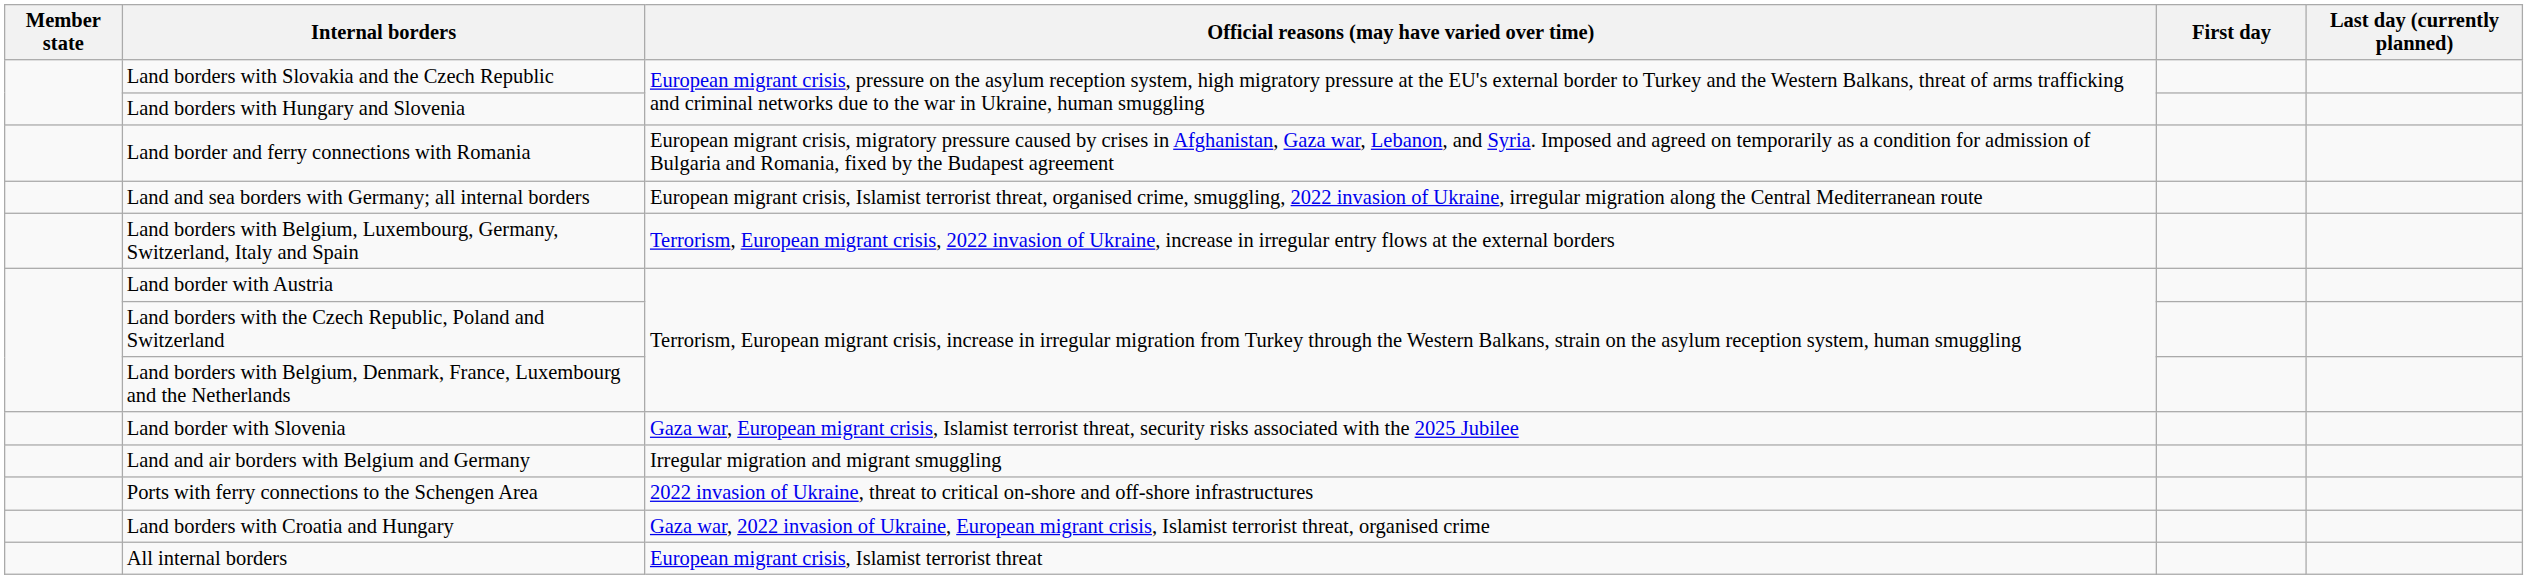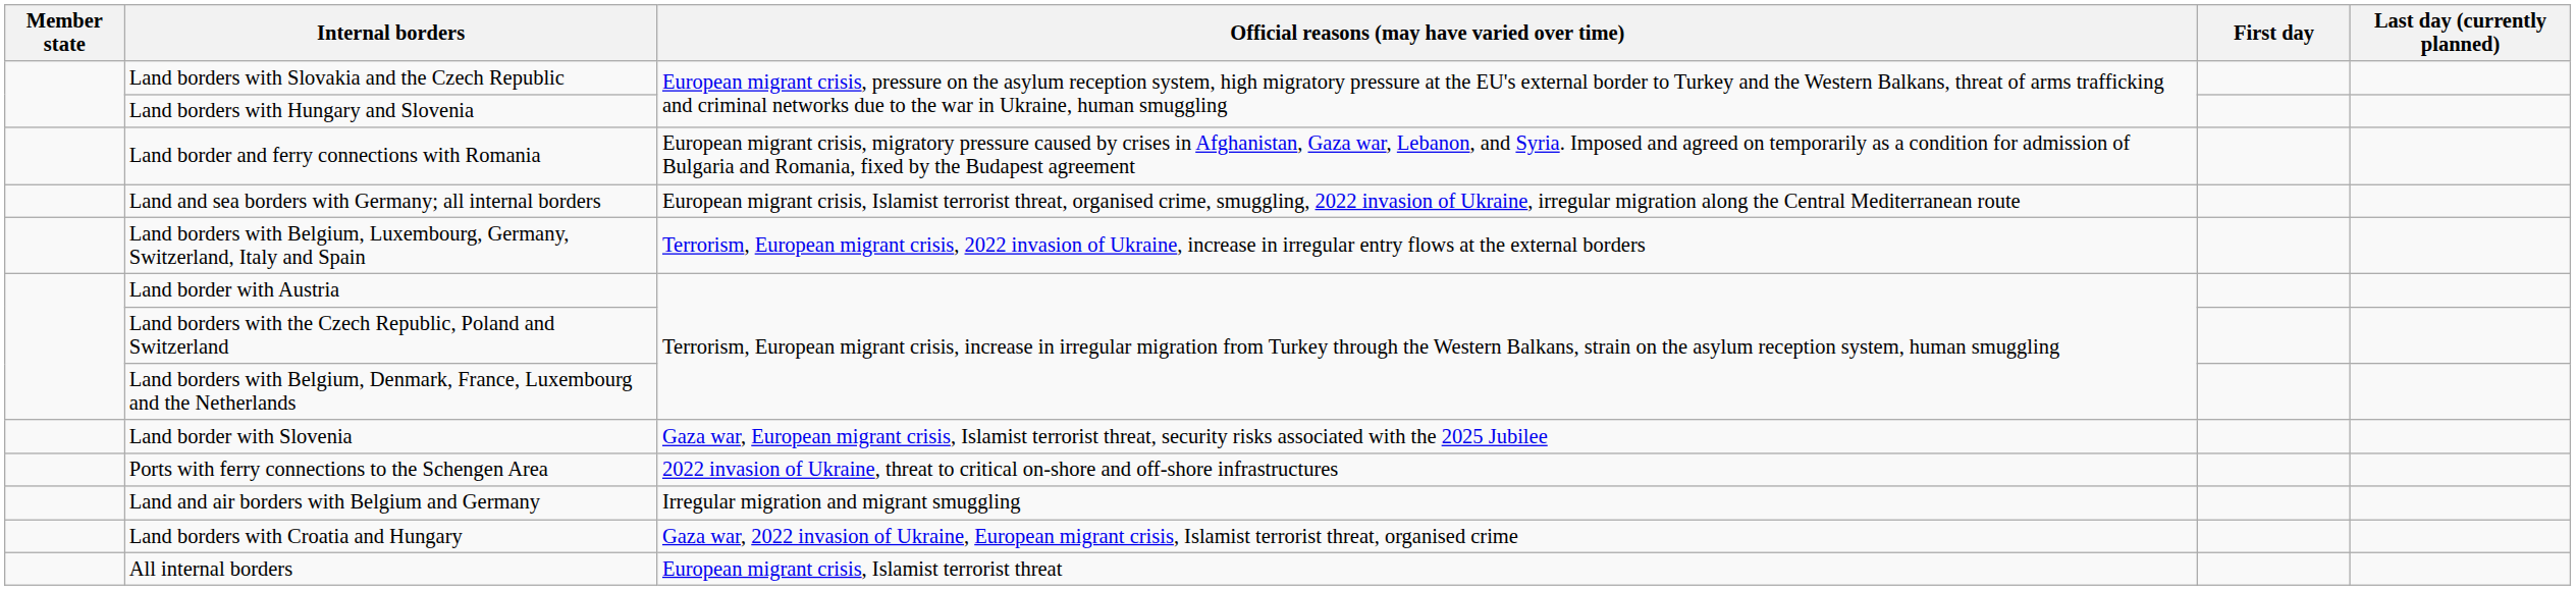 <table class="wikitable sortable">
 <tr>
 <th>Member state</th>
 <th>Internal borders</th>
 <th class=unsortable>Official reasons (may have varied over time)</th>
 <th width=110pt>First day</th>
 <th>Last day (currently planned)</th>
 </tr>
 <tr>
 <td rowspan="2"></td>
 <td>Land borders with Slovakia and the Czech Republic</td>
 <td rowspan="2"><a href='#'>European migrant crisis</a>, pressure on the asylum reception system, high migratory pressure at the EU's external border to Turkey and the Western Balkans, threat of arms trafficking and criminal networks due to the war in Ukraine, human smuggling</td>
 <td style="text-align:center;"></td>
 <td style="text-align:center;"><em></em></td>
 </tr>
 <tr>
 <td>Land borders with Hungary and Slovenia</td>
 <td style="text-align:center;"></td>
 <td style="text-align:center;"><em></em></td>
 </tr>
 <tr>
 <td></td>
 <td>Land border and ferry connections with Romania</td>
 <td>European migrant crisis, migratory pressure caused by crises in <a href='#'>Afghanistan</a>, <a href='#'>Gaza war</a>, <a href='#'>Lebanon</a>, and <a href='#'>Syria</a>. Imposed and agreed on temporarily as a condition for admission of Bulgaria and Romania, fixed by the Budapest agreement</td>
 <td style="text-align:center;"></td>
 <td style="text-align:center;"><em></em></td>
 </tr>
 <tr>
 <td></td>
 <td>Land and sea borders with Germany; all internal borders</td>
 <td>European migrant crisis, Islamist terrorist threat, organised crime, smuggling, <a href='#'>2022 invasion of Ukraine</a>, irregular migration along the Central Mediterranean route</td>
 <td style="text-align:center;"></td>
 <td style="text-align:center;"><em></em></td>
 </tr>
 <tr>
 <td></td>
 <td>Land borders with Belgium, Luxembourg, Germany, Switzerland, Italy and Spain</td>
 <td><a href='#'>Terrorism</a>, <a href='#'>European migrant crisis</a>, <a href='#'>2022 invasion of Ukraine</a>, increase in irregular entry flows at the external borders</td>
 <td style="text-align:center;"></td>
 <td style="text-align:center;"><em></em></td>
 </tr>
 <tr>
 <td rowspan="3"></td>
 <td>Land border with Austria</td>
 <td rowspan="3">Terrorism, European migrant crisis, increase in irregular migration from Turkey through the Western Balkans, strain on the asylum reception system, human smuggling</td>
 <td style="text-align:center;"></td>
 <td style="text-align:center;"><em></em></td>
 </tr>
 <tr>
 <td>Land borders with the Czech Republic, Poland and Switzerland</td>
 <td style="text-align:center;"></td>
 <td style="text-align:center;"><em></em></td>
 </tr>
 <tr>
 <td>Land borders with Belgium, Denmark, France, Luxembourg and the Netherlands</td>
 <td style="text-align:center;"></td>
 <td style="text-align:center;"><em></em></td>
 </tr>
 <tr>
 <td></td>
 <td>Land border with Slovenia</td>
 <td><a href='#'>Gaza war</a>, <a href='#'>European migrant crisis</a>, Islamist terrorist threat, security risks associated with the <a href='#'>2025 Jubilee</a></td>
 <td style="text-align:center;"></td>
 <td style="text-align:center;"><em></em></td>
 </tr>
 <tr>
 <td></td>
-<td>Land and air borders with Belgium and Germany</td>
-<td>Irregular migration and migrant smuggling</td>
+<td>Ports with ferry connections to the Schengen Area</td>
+<td><a href='#'>2022 invasion of Ukraine</a>, threat to critical on-shore and off-shore infrastructures</td>
 <td style="text-align:center;"></td>
 <td style="text-align:center;"><em></em></td>
 </tr>
 <tr>
 <td></td>
-<td>Ports with ferry connections to the Schengen Area</td>
-<td><a href='#'>2022 invasion of Ukraine</a>, threat to critical on-shore and off-shore infrastructures</td>
+<td>Land and air borders with Belgium and Germany</td>
+<td>Irregular migration and migrant smuggling</td>
 <td style="text-align:center;"></td>
 <td style="text-align:center;"><em></em></td>
 </tr>
 <tr>
 <td></td>
 <td>Land borders with Croatia and Hungary</td>
 <td><a href='#'>Gaza war</a>, <a href='#'>2022 invasion of Ukraine</a>, <a href='#'>European migrant crisis</a>, Islamist terrorist threat, organised crime</td>
 <td style="text-align:center;"></td>
 <td style="text-align:center;"><em></em></td>
 </tr>
 <tr>
 <td></td>
 <td>All internal borders</td>
 <td><a href='#'>European migrant crisis</a>, Islamist terrorist threat</td>
 <td style="text-align:center;"></td>
 <td style="text-align:center;"><em></em></td>
 </tr>
 </table>
